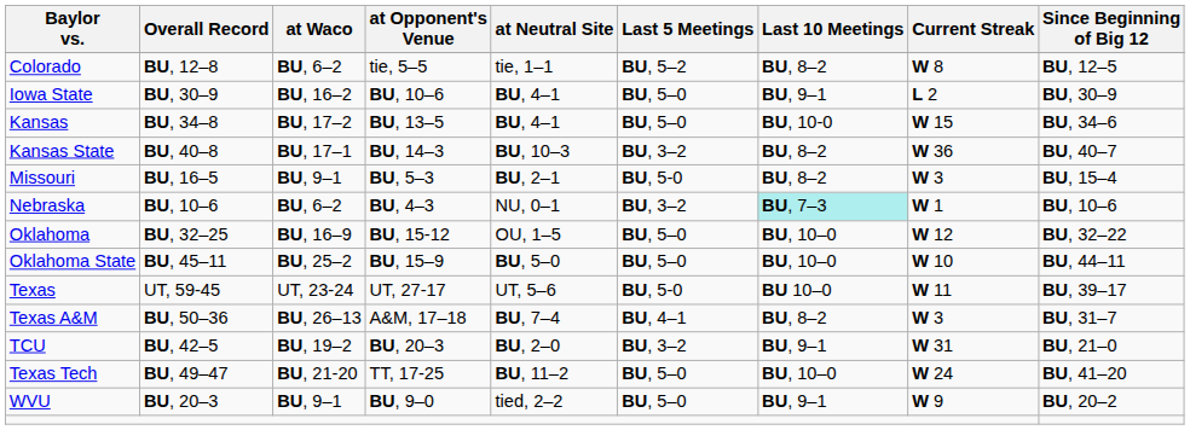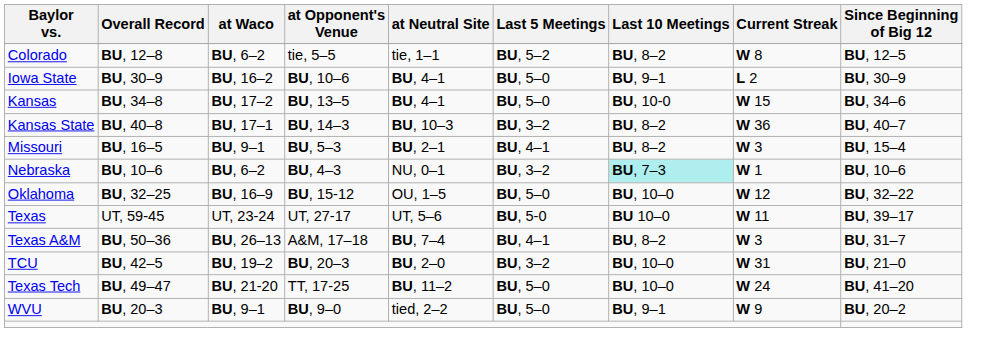 <table class="wikitable">
 <tr>
 <th rowspan=1>Baylor<br>vs.</th>
 <th rowspan=1>Overall Record</th>
 <th rowspan=1>at Waco</th>
 <th rowspan=1>at Opponent's<br> Venue</th>
 <th rowspan=1>at Neutral Site</th>
 <th rowspan=1>Last 5 Meetings</th>
 <th rowspan=1>Last 10 Meetings</th>
 <th rowspan=1>Current Streak</th>
 <th rowspan=1>Since Beginning<br>of Big 12</th>
 </tr>
 <tr>
 </tr>
 <tr>
 <td><a href='#'>Colorado</a></td>
 <td><strong>BU</strong>, 12–8</td>
 <td><strong>BU</strong>, 6–2</td>
 <td>tie, 5–5</td>
 <td>tie, 1–1</td>
 <td><strong>BU</strong>, 5–2</td>
 <td><strong>BU</strong>, 8–2</td>
 <td><strong>W</strong> 8</td>
 <td><strong>BU</strong>, 12–5</td>
 </tr>
 <tr>
 <td><a href='#'>Iowa State</a></td>
 <td><strong>BU</strong>, 30–9</td>
 <td><strong>BU</strong>, 16–2</td>
 <td><strong>BU</strong>, 10–6</td>
 <td><strong>BU</strong>, 4–1</td>
 <td><strong>BU</strong>, 5–0</td>
 <td><strong>BU</strong>, 9–1</td>
 <td><strong>L</strong> 2</td>
 <td><strong>BU</strong>, 30–9</td>
 </tr>
 <tr>
 <td><a href='#'>Kansas</a></td>
 <td><strong>BU</strong>, 34–8</td>
 <td><strong>BU</strong>, 17–2</td>
 <td><strong>BU</strong>, 13–5</td>
 <td><strong>BU</strong>, 4–1</td>
 <td><strong>BU</strong>, 5–0</td>
 <td><strong>BU</strong>, 10-0</td>
 <td><strong>W</strong> 15</td>
 <td><strong>BU</strong>, 34–6</td>
 </tr>
 <tr>
 <td><a href='#'>Kansas State</a></td>
 <td><strong>BU</strong>, 40–8</td>
 <td><strong>BU</strong>, 17–1</td>
 <td><strong>BU</strong>, 14–3</td>
 <td><strong>BU</strong>, 10–3</td>
 <td><strong>BU</strong>, 3–2</td>
 <td><strong>BU</strong>, 8–2</td>
 <td><strong>W</strong> 36</td>
 <td><strong>BU</strong>, 40–7</td>
 </tr>
 <tr>
 <td><a href='#'>Missouri</a></td>
 <td><strong>BU</strong>, 16–5</td>
 <td><strong>BU</strong>, 9–1</td>
 <td><strong>BU</strong>, 5–3</td>
 <td><strong>BU</strong>, 2–1</td>
-<td><strong>BU</strong>, 5-0</td>
+<td><strong>BU</strong>, 4–1</td>
 <td><strong>BU</strong>, 8–2</td>
 <td><strong>W</strong> 3</td>
 <td><strong>BU</strong>, 15–4</td>
 </tr>
 <tr>
 <td><a href='#'>Nebraska</a></td>
 <td><strong>BU</strong>, 10–6</td>
 <td><strong>BU</strong>, 6–2</td>
 <td><strong>BU</strong>, 4–3</td>
 <td>NU, 0–1</td>
 <td><strong>BU</strong>, 3–2</td>
 <td style="background: paleturquoise;"><strong>BU</strong>, 7–3</td>
 <td><strong>W</strong> 1</td>
 <td><strong>BU</strong>, 10–6</td>
 </tr>
 <tr>
 <td><a href='#'>Oklahoma</a></td>
 <td><strong>BU</strong>, 32–25</td>
 <td><strong>BU</strong>, 16–9</td>
 <td><strong>BU</strong>, 15-12</td>
 <td>OU, 1–5</td>
 <td><strong>BU</strong>, 5–0</td>
 <td><strong>BU</strong>, 10–0</td>
 <td><strong>W</strong> 12</td>
 <td><strong>BU</strong>, 32–22</td>
-</tr>
-<tr>
-<td><a href='#'>Oklahoma State</a></td>
-<td><strong>BU</strong>, 45–11</td>
-<td><strong>BU</strong>, 25–2</td>
-<td><strong>BU</strong>, 15–9</td>
-<td><strong>BU</strong>, 5–0</td>
-<td><strong>BU</strong>, 5–0</td>
-<td><strong>BU</strong>, 10–0</td>
-<td><strong>W</strong> 10</td>
-<td><strong>BU</strong>, 44–11</td>
 </tr>
 <tr>
 <td><a href='#'>Texas</a></td>
 <td>UT, 59-45</td>
 <td>UT, 23-24</td>
 <td>UT, 27-17</td>
 <td>UT, 5–6</td>
 <td><strong>BU</strong>, 5-0</td>
 <td><strong>BU</strong> 10–0</td>
 <td><strong>W</strong> 11</td>
 <td><strong>BU</strong>, 39–17</td>
 </tr>
 <tr>
 <td><a href='#'>Texas A&M</a></td>
 <td><strong>BU</strong>, 50–36</td>
 <td><strong>BU</strong>, 26–13</td>
 <td>A&M, 17–18</td>
 <td><strong>BU</strong>, 7–4</td>
 <td><strong>BU</strong>, 4–1</td>
 <td><strong>BU</strong>, 8–2</td>
 <td><strong>W</strong> 3</td>
 <td><strong>BU</strong>, 31–7</td>
 </tr>
 <tr>
 <td><a href='#'>TCU</a></td>
 <td><strong>BU</strong>, 42–5</td>
 <td><strong>BU</strong>, 19–2</td>
 <td><strong>BU</strong>, 20–3</td>
 <td><strong>BU</strong>, 2–0</td>
 <td><strong>BU</strong>, 3–2</td>
-<td><strong>BU</strong>, 9–1</td>
+<td><strong>BU</strong>, 10–0</td>
 <td><strong>W</strong> 31</td>
 <td><strong>BU</strong>, 21–0</td>
 </tr>
 <tr>
 <td><a href='#'>Texas Tech</a></td>
 <td><strong>BU</strong>, 49–47</td>
 <td><strong>BU</strong>, 21-20</td>
 <td>TT, 17-25</td>
 <td><strong>BU</strong>, 11–2</td>
 <td><strong>BU</strong>, 5–0</td>
 <td><strong>BU</strong>, 10–0</td>
 <td><strong>W</strong> 24</td>
 <td><strong>BU</strong>, 41–20</td>
 </tr>
 <tr>
 <td><a href='#'>WVU</a></td>
 <td><strong>BU</strong>, 20–3</td>
 <td><strong>BU</strong>, 9–1</td>
 <td><strong>BU</strong>, 9–0</td>
 <td>tied, 2–2</td>
 <td><strong>BU</strong>, 5–0</td>
 <td><strong>BU</strong>, 9–1</td>
 <td><strong>W</strong> 9</td>
 <td><strong>BU</strong>, 20–2</td>
 </tr>
 <tr>
 <td colspan=8></td>
 </tr>
 </table>
